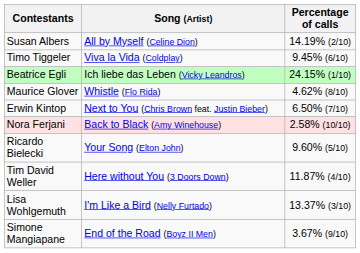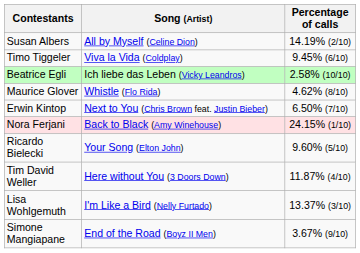 <table class="wikitable">
 <tr>
 <th style="width:110px;">Contestants</th>
 <th style="width:300px;">Song <small>(Artist)</small></th>
 <th style="width:100px;">Percentage of calls</th>
 </tr>
 <tr>
 <td align="left">Susan Albers</td>
 <td align="left"><a href='#'>All by Myself</a> <small>(<a href='#'>Celine Dion</a>)</small></td>
 <td style="text-align:center;">14.19% <small>(2/10)</small></td>
 </tr>
 <tr>
 <td align="left">Timo Tiggeler</td>
 <td align="left"><a href='#'>Viva la Vida</a> <small>(<a href='#'>Coldplay</a>)</small></td>
 <td style="text-align:center;">9.45% <small>(6/10)</small></td>
 </tr>
 <tr style="background:#c1ffc1;">
 <td align="left">Beatrice Egli</td>
 <td align="left">Ich liebe das Leben <small>(<a href='#'>Vicky Leandros</a>)</small></td>
-<td style="text-align:center;">24.15% <small>(1/10)</small></td>
+<td style="text-align:center;">2.58% <small>(10/10)</small></td>
 </tr>
 <tr>
 <td align="left">Maurice Glover</td>
 <td align="left"><a href='#'>Whistle</a> <small>(<a href='#'>Flo Rida</a>)</small></td>
 <td style="text-align:center;">4.62% <small>(8/10)</small></td>
 </tr>
 <tr>
 <td align="left">Erwin Kintop</td>
 <td align="left"><a href='#'>Next to You</a> <small>(<a href='#'>Chris Brown</a> feat. <a href='#'>Justin Bieber</a>)</small></td>
 <td style="text-align:center;">6.50% <small>(7/10)</small></td>
 </tr>
 <tr bgcolor="#FFE1E4">
 <td align="left">Nora Ferjani</td>
 <td align="left"><a href='#'>Back to Black</a> <small>(<a href='#'>Amy Winehouse</a>)</small></td>
-<td style="text-align:center;">2.58% <small>(10/10)</small></td>
+<td style="text-align:center;">24.15% <small>(1/10)</small></td>
 </tr>
 <tr>
 <td align="left">Ricardo Bielecki</td>
 <td align="left"><a href='#'>Your Song</a> <small>(<a href='#'>Elton John</a>)</small></td>
 <td style="text-align:center;">9.60% <small>(5/10)</small></td>
 </tr>
 <tr>
 <td align="left">Tim David Weller</td>
 <td align="left"><a href='#'>Here without You</a> <small>(<a href='#'>3 Doors Down</a>)</small></td>
 <td style="text-align:center;">11.87% <small>(4/10)</small></td>
 </tr>
 <tr>
 <td align="left">Lisa Wohlgemuth</td>
 <td align="left"><a href='#'>I'm Like a Bird</a> <small>(<a href='#'>Nelly Furtado</a>)</small></td>
 <td style="text-align:center;">13.37% <small>(3/10)</small></td>
 </tr>
 <tr>
 <td align="left">Simone Mangiapane</td>
 <td align="left"><a href='#'>End of the Road</a> <small>(<a href='#'>Boyz II Men</a>)</small></td>
 <td style="text-align:center;">3.67% <small>(9/10)</small></td>
 </tr>
 </table>
